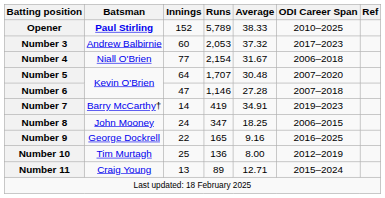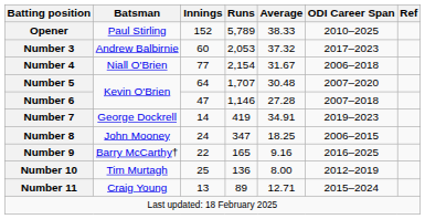 <table class="wikitable sortable" style=text-align:center;>
 <tr>
 <th scope="col">Batting position</th>
 <th scope="col">Batsman</th>
 <th scope="col">Innings</th>
 <th scope="col">Runs</th>
 <th scope="col">Average</th>
 <th scope="col">ODI Career Span</th>
 <th scope="col">Ref</th>
 </tr>
 <tr>
 <th scope=row style=text-align:center;>Opener</th>
-<td><strong><a href='#'>Paul Stirling</a></strong></td>
+<td><a href='#'>Paul Stirling</a></td>
 <td>152</td>
 <td>5,789</td>
 <td>38.33</td>
 <td>2010–2025</td>
 <td></td>
 </tr>
 <tr>
 <th scope=row style=text-align:center;>Number 3</th>
 <td><a href='#'>Andrew Balbirnie</a></td>
 <td>60</td>
 <td>2,053</td>
 <td>37.32</td>
 <td>2017–2023</td>
 <td></td>
 </tr>
 <tr>
 <th scope=row style=text-align:center;>Number 4</th>
 <td><a href='#'>Niall O'Brien</a></td>
 <td>77</td>
 <td>2,154</td>
 <td>31.67</td>
 <td>2006–2018</td>
 <td></td>
 </tr>
 <tr>
 <th scope=row style=text-align:center;>Number 5</th>
 <td rowspan=2><a href='#'>Kevin O'Brien</a></td>
 <td>64</td>
 <td>1,707</td>
 <td>30.48</td>
 <td>2007–2020</td>
 <td></td>
 </tr>
 <tr>
 <th scope=row style=text-align:center;>Number 6</th>
 <td>47</td>
 <td>1,146</td>
 <td>27.28</td>
 <td>2007–2018</td>
 <td></td>
 </tr>
 <tr>
 <th scope=row style=text-align:center;>Number 7</th>
-<td><a href='#'>Barry McCarthy</a>†</td>
+<td><a href='#'>George Dockrell</a></td>
 <td>14</td>
 <td>419</td>
 <td>34.91</td>
 <td>2019–2023</td>
 <td></td>
 </tr>
 <tr>
 <th scope=row style=text-align:center;>Number 8</th>
 <td><a href='#'>John Mooney</a></td>
 <td>24</td>
 <td>347</td>
 <td>18.25</td>
 <td>2006–2015</td>
 <td></td>
 </tr>
 <tr>
 <th scope=row style=text-align:center;>Number 9</th>
-<td><a href='#'>George Dockrell</a></td>
+<td><a href='#'>Barry McCarthy</a>†</td>
 <td>22</td>
 <td>165</td>
 <td>9.16</td>
 <td>2016–2025</td>
 <td></td>
 </tr>
 <tr>
 <th scope=row style=text-align:center;>Number 10</th>
 <td><a href='#'>Tim Murtagh</a></td>
 <td>25</td>
 <td>136</td>
 <td>8.00</td>
 <td>2012–2019</td>
 <td></td>
 </tr>
 <tr>
 <th scope=row style=text-align:center;>Number 11</th>
 <td><a href='#'>Craig Young</a></td>
 <td>13</td>
 <td>89</td>
 <td>12.71</td>
 <td>2015–2024</td>
 <td></td>
 </tr>
 <tr>
 <td colspan=7><small>Last updated: 18 February 2025</small></td>
 </tr>
 </table>
